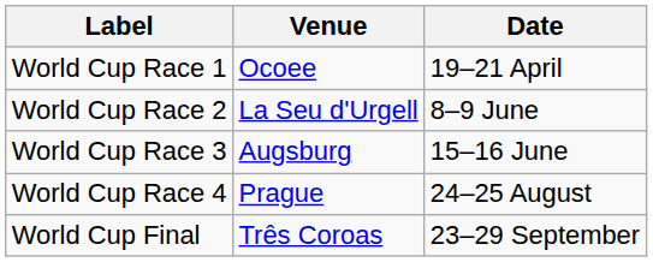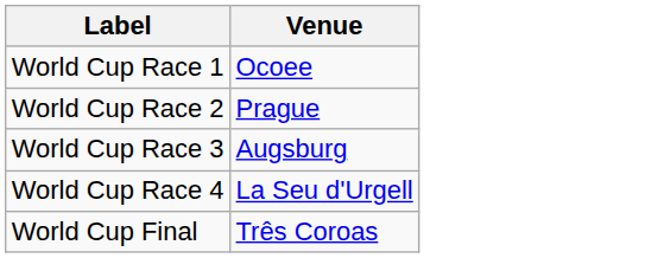 <table class="wikitable">
 <tr>
 <th>Label</th>
 <th>Venue</th>
-<th>Date</th>
 </tr>
 <tr align=left>
 <td>World Cup Race 1</td>
 <td align=left> <a href='#'>Ocoee</a></td>
-<td align=left>19–21 April</td>
 </tr>
 <tr align=left>
 <td>World Cup Race 2</td>
-<td align=left> <a href='#'>La Seu d'Urgell</a></td>
-<td align=left>8–9 June</td>
+<td align=left> <a href='#'>Prague</a></td>
 </tr>
 <tr align=left>
 <td>World Cup Race 3</td>
 <td align=left> <a href='#'>Augsburg</a></td>
-<td align=left>15–16 June</td>
 </tr>
 <tr align=left>
 <td>World Cup Race 4</td>
-<td align=left> <a href='#'>Prague</a></td>
-<td align=left>24–25 August</td>
+<td align=left> <a href='#'>La Seu d'Urgell</a></td>
 </tr>
 <tr align=left>
 <td>World Cup Final</td>
 <td align=left> <a href='#'>Três Coroas</a></td>
-<td align=left>23–29 September</td>
 </tr>
 </table>
